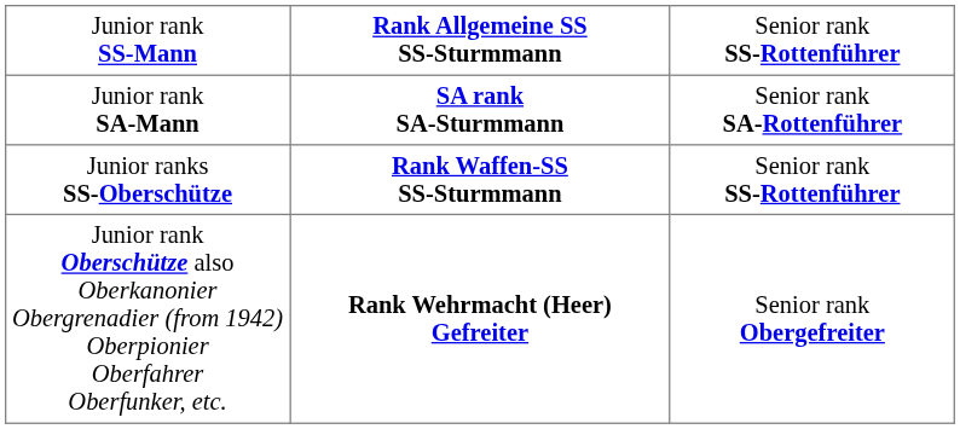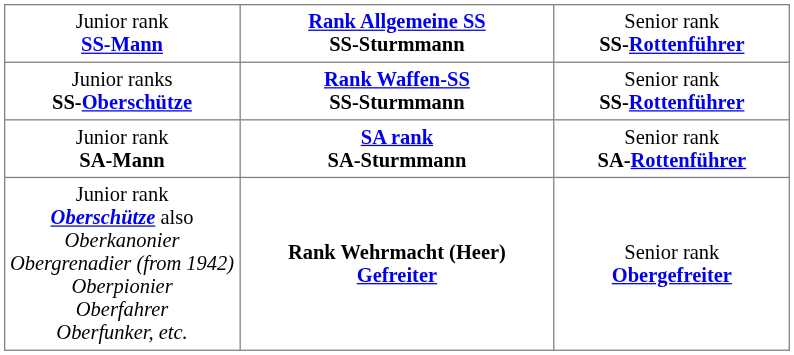 <table class="toccolours" border="1" cellpadding="4" cellspacing="0" style="border-collapse: collapse; margin: 0.5em auto; clear: both;">
 <tr>
 <td width="30%" align="center">Junior rank<br><strong><a href='#'>SS-Mann</a></strong></td>
 <td width="40%" align="center"><strong><a href='#'>Rank Allgemeine SS</a></strong><br><strong>SS-Sturmmann</strong></td>
+<td width="30%" align="center">Senior rank<br><strong>SS-<a href='#'>Rottenführer</a></strong></td>
+</tr>
+<tr>
+<td width="30%" align="center">Junior ranks<br><strong>SS-<a href='#'>Oberschütze</a></strong></td>
+<td width="40%" align="center"><strong><a href='#'>Rank Waffen-SS</a></strong><br><strong>SS-Sturmmann</strong></td>
 <td width="30%" align="center">Senior rank<br><strong>SS-<a href='#'>Rottenführer</a></strong></td>
 </tr>
 <tr>
 <td width="30%" align="center">Junior rank<br><strong>SA-Mann</strong><br></td>
 <td width="40%" align="center"><strong><a href='#'>SA rank</a></strong><br><strong>SA-Sturmmann</strong></td>
 <td width="30%" align="center">Senior rank<br><strong>SA-<a href='#'>Rottenführer</a></strong><br></td>
 </tr>
 <tr>
-<td width="30%" align="center">Junior ranks<br><strong>SS-<a href='#'>Oberschütze</a></strong></td>
-<td width="40%" align="center"><strong><a href='#'>Rank Waffen-SS</a></strong><br><strong>SS-Sturmmann</strong></td>
-<td width="30%" align="center">Senior rank<br><strong>SS-<a href='#'>Rottenführer</a></strong></td>
-</tr>
-<tr>
 <td width="30%" align="center">Junior rank<br><strong><em><a href='#'>Oberschütze</a></em></strong> also<br><em>Oberkanonier<br>Obergrenadier (from 1942)<br>    Oberpionier<br>Oberfahrer<br>Oberfunker, etc.</td>
 <td width="40%" align="center"><strong>Rank Wehrmacht (Heer)</strong><br><strong><a href='#'>Gefreiter</a></strong></td>
 <td width="30%" align="center">Senior rank<br><strong><a href='#'>Obergefreiter</a></strong></td>
 </tr>
 </table>
